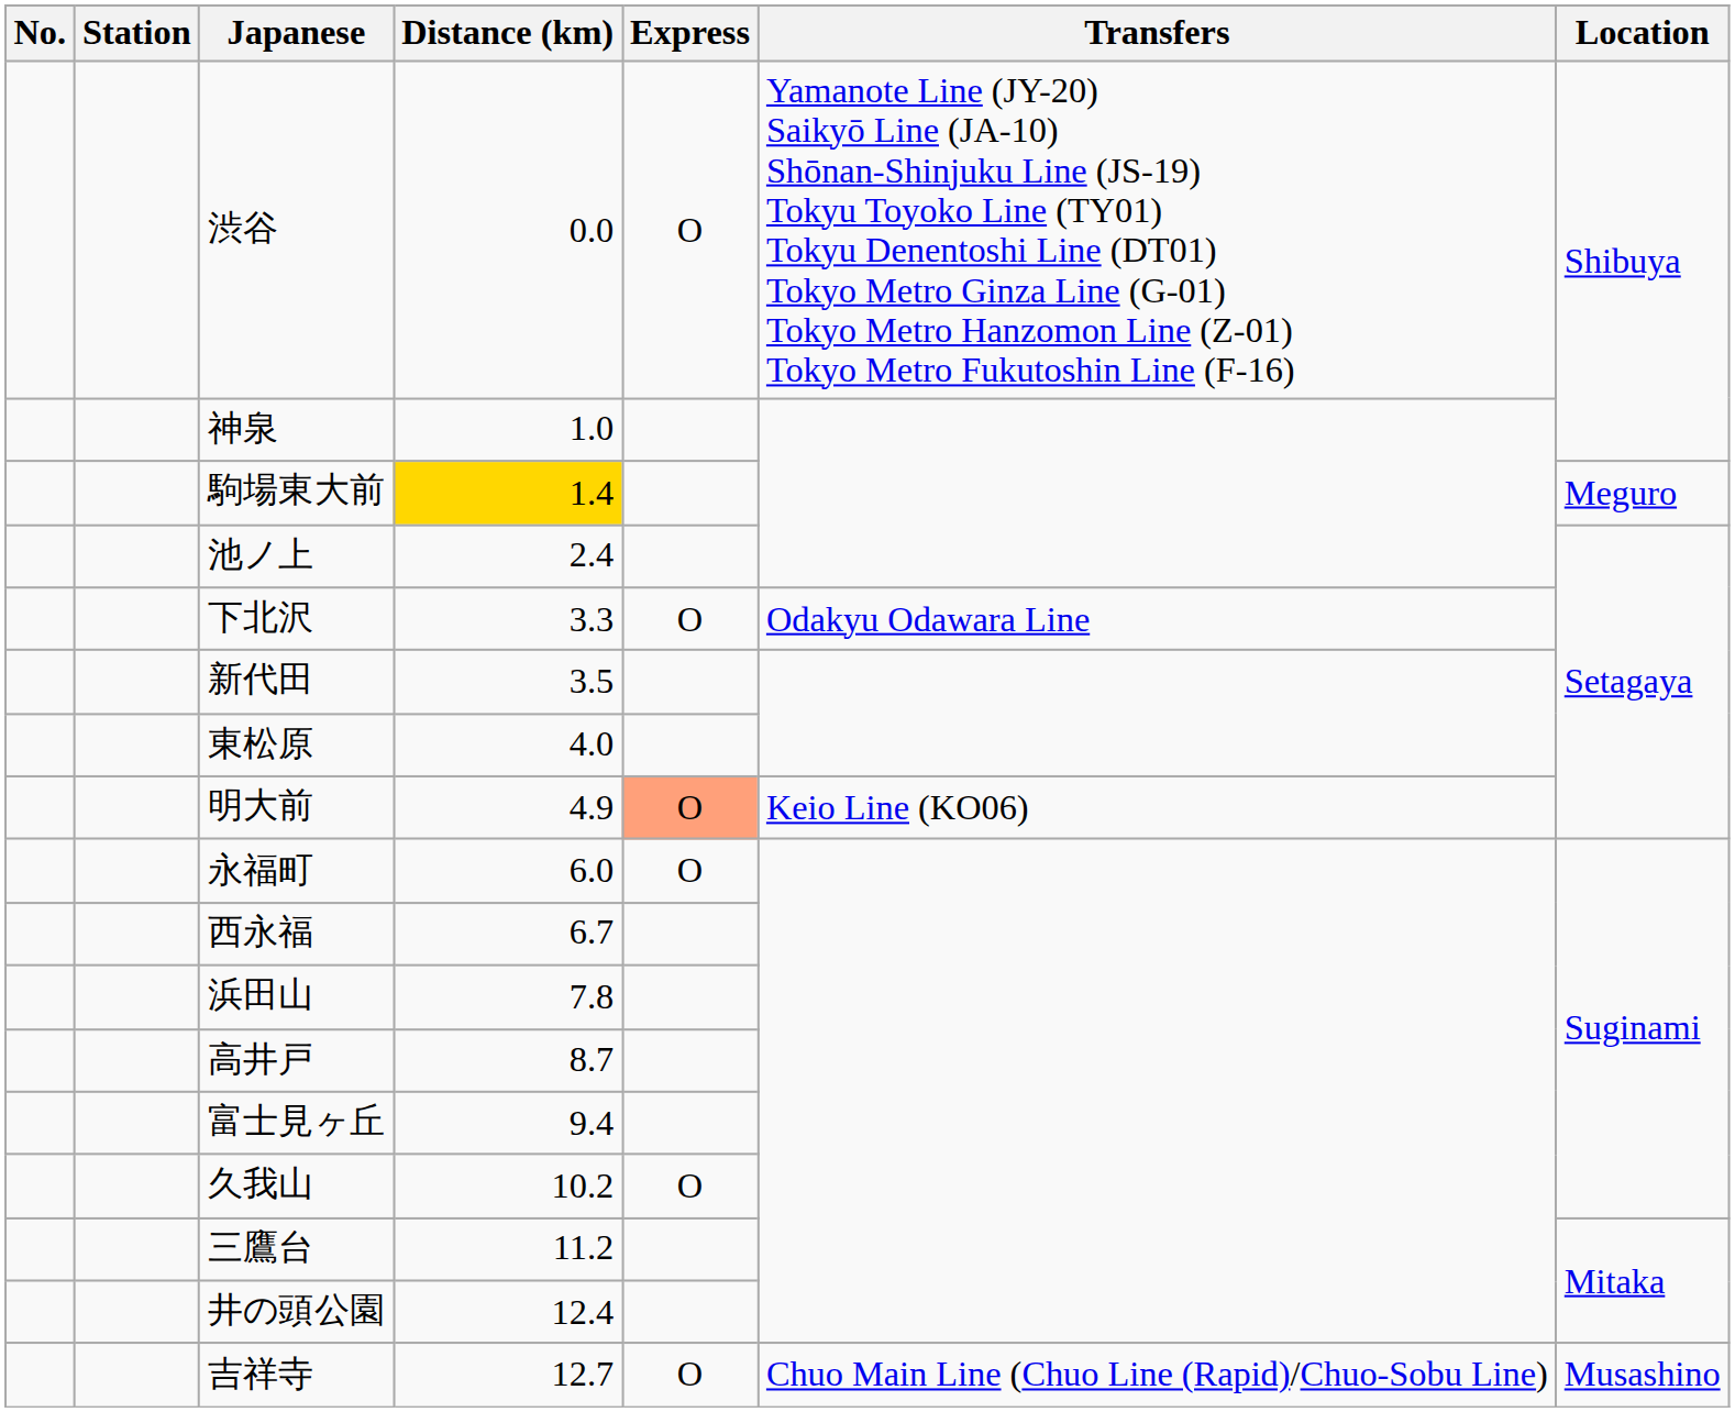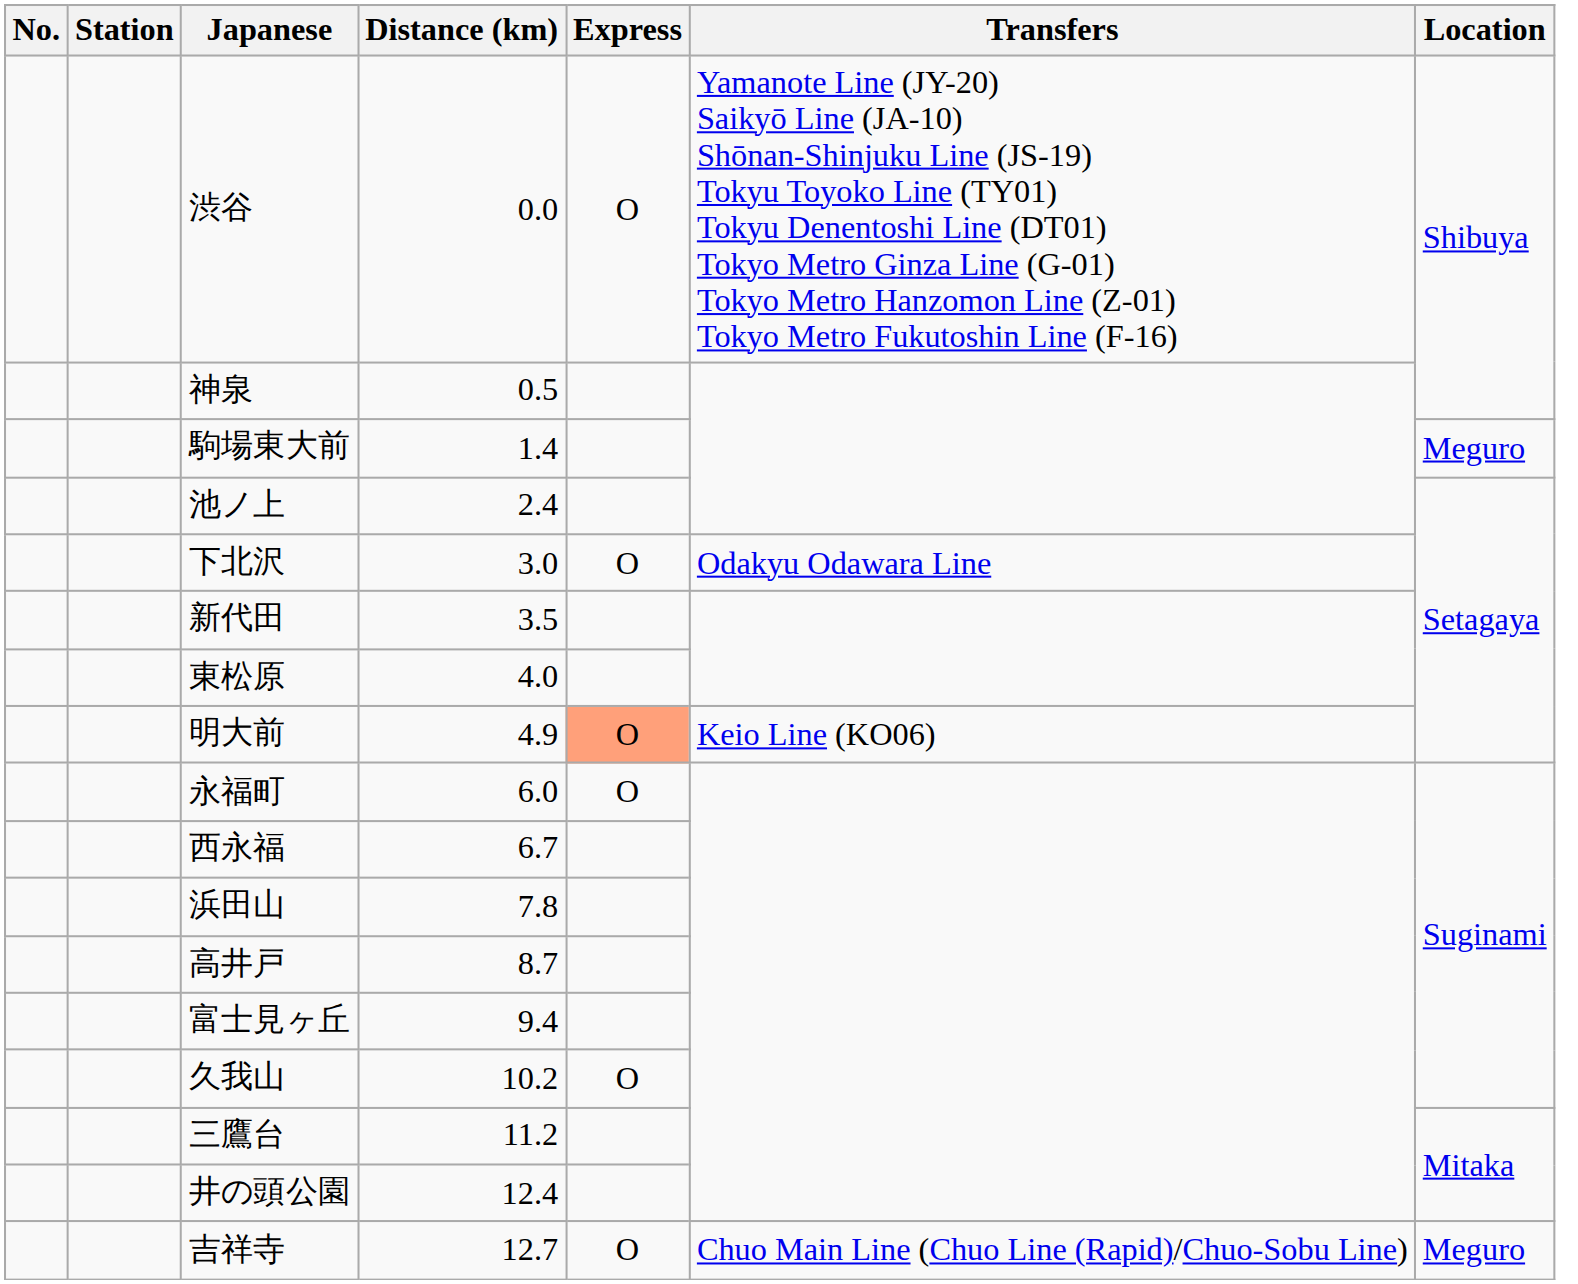 <table class="wikitable">
 <tr>
 <th>No.</th>
 <th>Station</th>
 <th>Japanese</th>
 <th>Distance (km)</th>
 <th>Express</th>
 <th>Transfers</th>
 <th>Location</th>
 </tr>
 <tr>
 <td></td>
 <td></td>
 <td>渋谷</td>
 <td align=right>0.0</td>
 <td align=center>O</td>
 <td> <a href='#'>Yamanote Line</a> (JY-20)<br> <a href='#'>Saikyō Line</a> (JA-10)<br> <a href='#'>Shōnan-Shinjuku Line</a> (JS-19)<br> <a href='#'>Tokyu Toyoko Line</a> (TY01)<br> <a href='#'>Tokyu Denentoshi Line</a> (DT01)<br>  <a href='#'>Tokyo Metro Ginza Line</a> (G-01)<br> <a href='#'>Tokyo Metro Hanzomon Line</a> (Z-01)<br> <a href='#'>Tokyo Metro Fukutoshin Line</a> (F-16)</td>
 <td rowspan="2"><a href='#'>Shibuya</a></td>
 </tr>
 <tr>
 <td></td>
 <td></td>
 <td>神泉</td>
-<td align=right>1.0</td>
+<td align=right>0.5</td>
 <td align=center></td>
 <td rowspan="3"> </td>
 </tr>
 <tr>
 <td></td>
 <td></td>
 <td>駒場東大前</td>
-<td align=right style="background: gold;">1.4</td>
+<td align=right>1.4</td>
 <td align=center></td>
 <td><a href='#'>Meguro</a></td>
 </tr>
 <tr>
 <td></td>
 <td></td>
 <td>池ノ上</td>
 <td align=right>2.4</td>
 <td align=center></td>
 <td rowspan="5"><a href='#'>Setagaya</a></td>
 </tr>
 <tr>
 <td></td>
 <td></td>
 <td>下北沢</td>
-<td align=right>3.3</td>
+<td align=right>3.0</td>
 <td align=center>O</td>
 <td> <a href='#'>Odakyu Odawara Line</a></td>
 </tr>
 <tr>
 <td></td>
 <td></td>
 <td>新代田</td>
 <td align=right>3.5</td>
 <td align=center></td>
 <td rowspan="2"> </td>
 </tr>
 <tr>
 <td></td>
 <td></td>
 <td>東松原</td>
 <td align=right>4.0</td>
 <td align=center></td>
 </tr>
 <tr>
 <td></td>
 <td></td>
 <td>明大前</td>
 <td align=right>4.9</td>
 <td align=center style="background: lightsalmon;">O</td>
 <td> <a href='#'>Keio Line</a> (KO06)</td>
 </tr>
 <tr>
 <td></td>
 <td></td>
 <td>永福町</td>
 <td align=right>6.0</td>
 <td align=center>O</td>
 <td rowspan="8"> </td>
 <td rowspan="6"><a href='#'>Suginami</a></td>
 </tr>
 <tr>
 <td></td>
 <td></td>
 <td>西永福</td>
 <td align=right>6.7</td>
 <td align=center></td>
 </tr>
 <tr>
 <td></td>
 <td></td>
 <td>浜田山</td>
 <td align=right>7.8</td>
 <td align=center></td>
 </tr>
 <tr>
 <td></td>
 <td></td>
 <td>高井戸</td>
 <td align=right>8.7</td>
 <td align=center></td>
 </tr>
 <tr>
 <td></td>
 <td></td>
 <td>富士見ヶ丘</td>
 <td align=right>9.4</td>
 <td align=center></td>
 </tr>
 <tr>
 <td></td>
 <td></td>
 <td>久我山</td>
 <td align=right>10.2</td>
 <td align=center>O</td>
 </tr>
 <tr>
 <td></td>
 <td></td>
 <td>三鷹台</td>
 <td align=right>11.2</td>
 <td align=center></td>
 <td rowspan="2"><a href='#'>Mitaka</a></td>
 </tr>
 <tr>
 <td></td>
 <td></td>
 <td>井の頭公園</td>
 <td align=right>12.4</td>
 <td align=center></td>
 </tr>
 <tr>
 <td></td>
 <td></td>
 <td>吉祥寺</td>
 <td align=right>12.7</td>
 <td align=center>O</td>
 <td> <a href='#'>Chuo Main Line</a> (<a href='#'>Chuo Line (Rapid)</a>/<a href='#'>Chuo-Sobu Line</a>)</td>
-<td><a href='#'>Musashino</a></td>
+<td><a href='#'>Meguro</a></td>
 </tr>
 </table>
